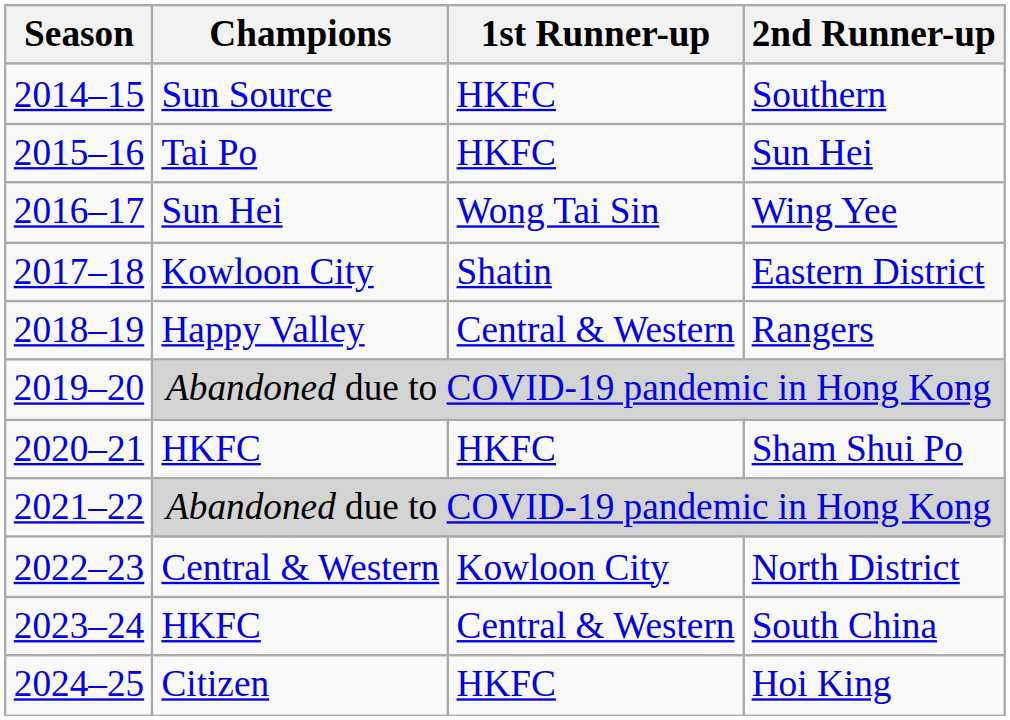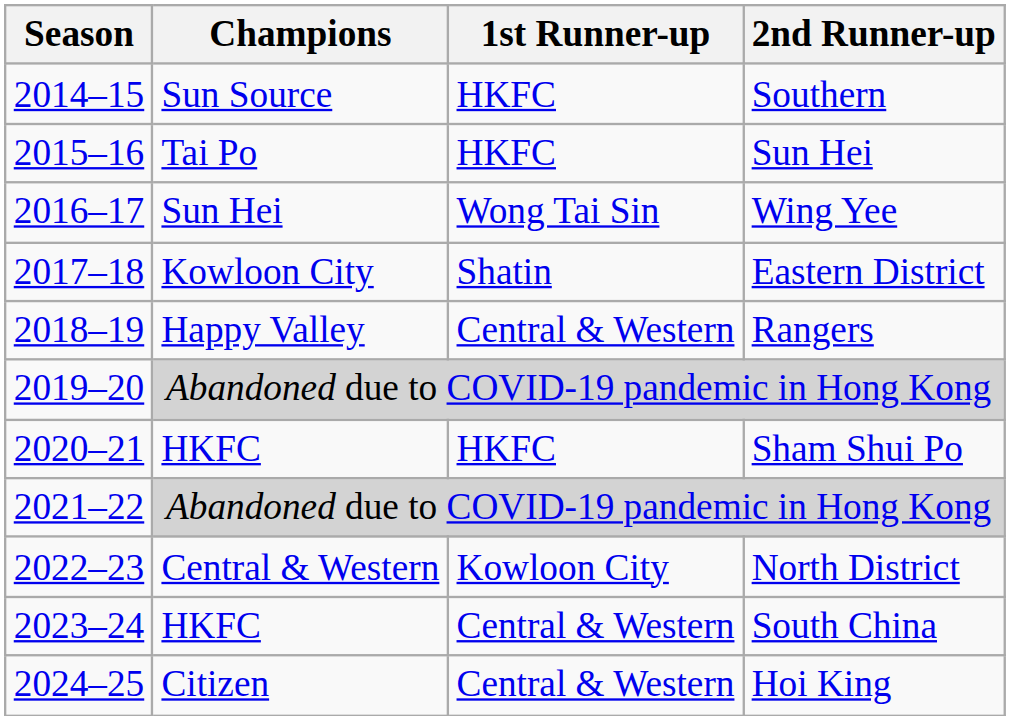 <table class="wikitable">
 <tr>
 <th>Season</th>
 <th>Champions</th>
 <th>1st Runner-up</th>
 <th>2nd Runner-up</th>
 </tr>
 <tr>
 <td><a href='#'>2014–15</a></td>
 <td><a href='#'>Sun Source</a></td>
 <td><a href='#'>HKFC</a></td>
 <td><a href='#'>Southern</a></td>
 </tr>
 <tr>
 <td><a href='#'>2015–16</a></td>
 <td><a href='#'>Tai Po</a></td>
 <td><a href='#'>HKFC</a></td>
 <td><a href='#'>Sun Hei</a></td>
 </tr>
 <tr>
 <td><a href='#'>2016–17</a></td>
 <td><a href='#'>Sun Hei</a></td>
 <td><a href='#'>Wong Tai Sin</a></td>
 <td><a href='#'>Wing Yee</a></td>
 </tr>
 <tr>
 <td><a href='#'>2017–18</a></td>
 <td><a href='#'>Kowloon City</a></td>
 <td><a href='#'>Shatin</a></td>
 <td><a href='#'>Eastern District</a></td>
 </tr>
 <tr>
 <td><a href='#'>2018–19</a></td>
 <td><a href='#'>Happy Valley</a></td>
 <td><a href='#'>Central & Western</a></td>
 <td><a href='#'>Rangers</a></td>
 </tr>
 <tr>
 <td><a href='#'>2019–20</a></td>
 <td colspan=3 bgcolor=lightgrey align=center><em>Abandoned</em> due to <a href='#'>COVID-19 pandemic in Hong Kong</a></td>
 </tr>
 <tr>
 <td><a href='#'>2020–21</a></td>
 <td><a href='#'>HKFC</a></td>
 <td><a href='#'>HKFC</a></td>
 <td><a href='#'>Sham Shui Po</a></td>
 </tr>
 <tr>
 <td><a href='#'>2021–22</a></td>
 <td colspan=3 bgcolor=lightgrey align=center><em>Abandoned</em> due to <a href='#'>COVID-19 pandemic in Hong Kong</a></td>
 </tr>
 <tr>
 <td><a href='#'>2022–23</a></td>
 <td><a href='#'>Central & Western</a></td>
 <td><a href='#'>Kowloon City</a></td>
 <td><a href='#'>North District</a></td>
 </tr>
 <tr>
 <td><a href='#'>2023–24</a></td>
 <td><a href='#'>HKFC</a></td>
 <td><a href='#'>Central & Western</a></td>
 <td><a href='#'>South China</a></td>
 </tr>
 <tr>
 <td><a href='#'>2024–25</a></td>
 <td><a href='#'>Citizen</a></td>
-<td><a href='#'>HKFC</a></td>
+<td><a href='#'>Central & Western</a></td>
 <td><a href='#'>Hoi King</a></td>
 </tr>
 </table>
